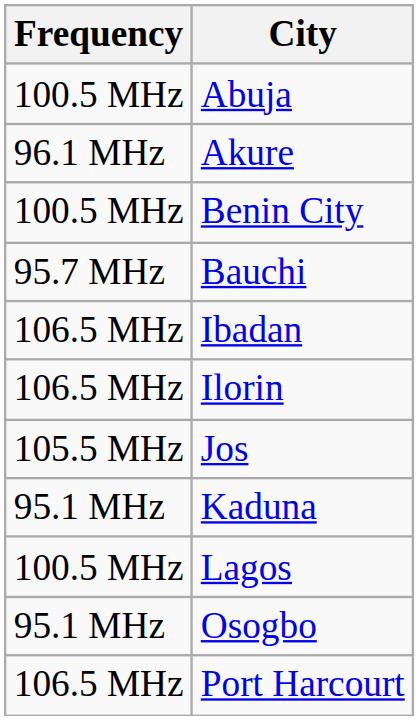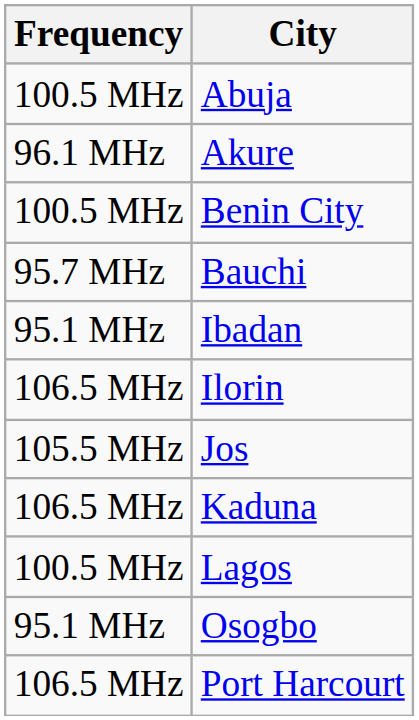 <table class="wikitable sortable">
 <tr>
 <th>Frequency</th>
 <th>City</th>
 </tr>
 <tr>
 <td>100.5 MHz</td>
 <td><a href='#'>Abuja</a></td>
 </tr>
 <tr>
 <td>96.1 MHz</td>
 <td><a href='#'>Akure</a></td>
 </tr>
 <tr>
 <td>100.5 MHz</td>
 <td><a href='#'>Benin City</a></td>
 </tr>
 <tr>
 <td>95.7 MHz</td>
 <td><a href='#'>Bauchi</a></td>
 </tr>
 <tr>
-<td>106.5 MHz</td>
+<td>95.1 MHz</td>
 <td><a href='#'>Ibadan</a></td>
 </tr>
 <tr>
 <td>106.5 MHz</td>
 <td><a href='#'>Ilorin</a></td>
 </tr>
 <tr>
 <td>105.5 MHz</td>
 <td><a href='#'>Jos</a></td>
 </tr>
 <tr>
-<td>95.1 MHz</td>
+<td>106.5 MHz</td>
 <td><a href='#'>Kaduna</a></td>
 </tr>
 <tr>
 <td>100.5 MHz</td>
 <td><a href='#'>Lagos</a></td>
 </tr>
 <tr>
 <td>95.1 MHz</td>
 <td><a href='#'>Osogbo</a></td>
 </tr>
 <tr>
 <td>106.5 MHz</td>
 <td><a href='#'>Port Harcourt</a></td>
 </tr>
 </table>
